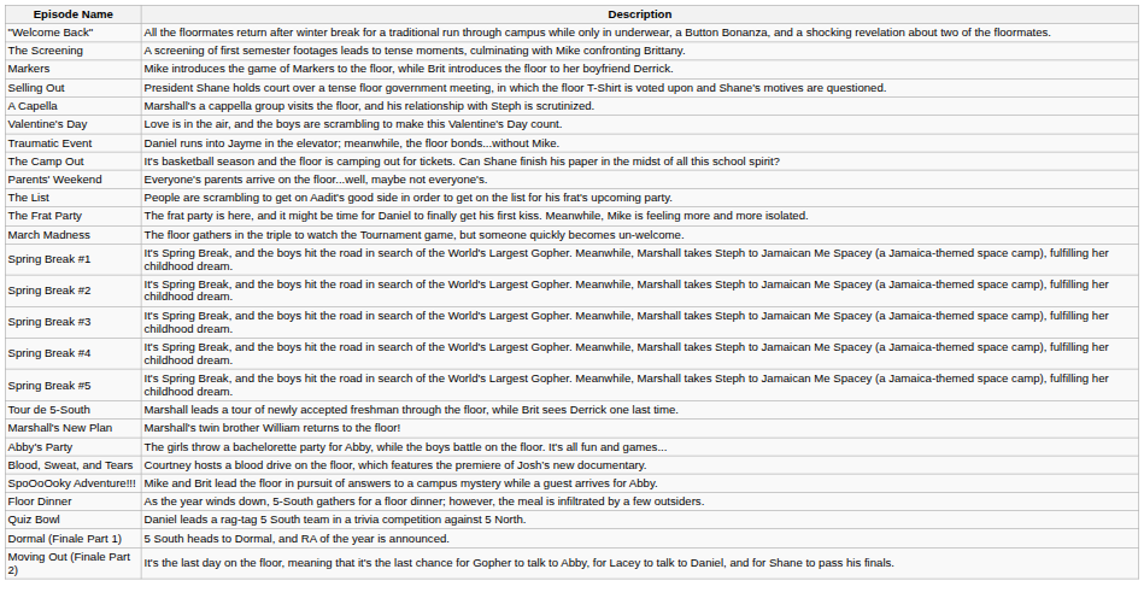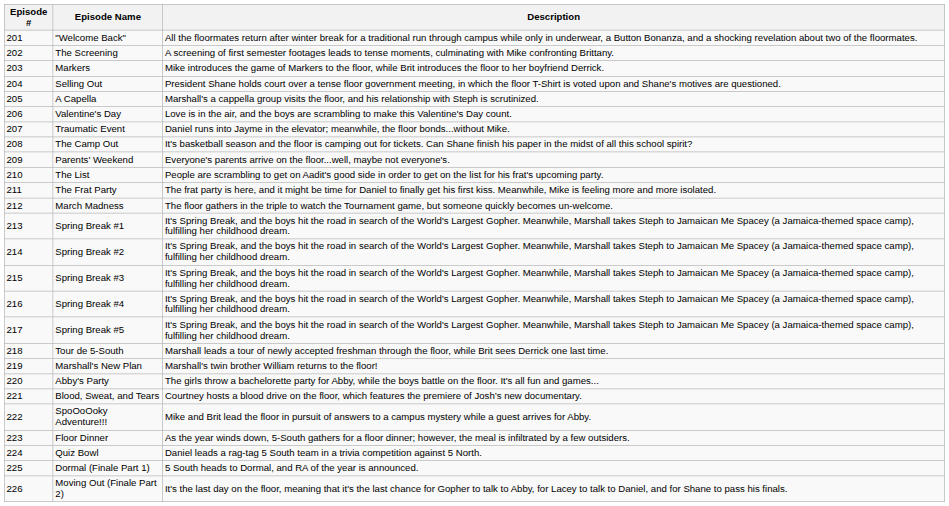 <table class="wikitable" border="1">
 <tr>
+<th>Episode #</th>
 <th>Episode Name</th>
 <th>Description</th>
 </tr>
 <tr>
+<td>201</td>
 <td>"Welcome Back"</td>
 <td>All the floormates return after winter break for a traditional run through campus while only in underwear, a Button Bonanza, and a shocking revelation about two of the floormates.</td>
 </tr>
 <tr>
+<td>202</td>
 <td>The Screening</td>
 <td>A screening of first semester footages leads to tense moments, culminating with Mike confronting Brittany.</td>
 </tr>
 <tr>
+<td>203</td>
 <td>Markers</td>
 <td>Mike introduces the game of Markers to the floor, while Brit introduces the floor to her boyfriend Derrick.</td>
 </tr>
 <tr>
+<td>204</td>
 <td>Selling Out</td>
 <td>President Shane holds court over a tense floor government meeting, in which the floor T-Shirt is voted upon and Shane's motives are questioned.</td>
 </tr>
 <tr>
+<td>205</td>
 <td>A Capella</td>
 <td>Marshall's a cappella group visits the floor, and his relationship with Steph is scrutinized.</td>
 </tr>
 <tr>
+<td>206</td>
 <td>Valentine's Day</td>
 <td>Love is in the air, and the boys are scrambling to make this Valentine's Day count.</td>
 </tr>
 <tr>
+<td>207</td>
 <td>Traumatic Event</td>
 <td>Daniel runs into Jayme in the elevator; meanwhile, the floor bonds...without Mike.</td>
 </tr>
 <tr>
+<td>208</td>
 <td>The Camp Out</td>
 <td>It's basketball season and the floor is camping out for tickets. Can Shane finish his paper in the midst of all this school spirit?</td>
 </tr>
 <tr>
+<td>209</td>
 <td>Parents' Weekend</td>
 <td>Everyone's parents arrive on the floor...well, maybe not everyone's.</td>
 </tr>
 <tr>
+<td>210</td>
 <td>The List</td>
 <td>People are scrambling to get on Aadit's good side in order to get on the list for his frat's upcoming party.</td>
 </tr>
 <tr>
+<td>211</td>
 <td>The Frat Party</td>
 <td>The frat party is here, and it might be time for Daniel to finally get his first kiss. Meanwhile, Mike is feeling more and more isolated.</td>
 </tr>
 <tr>
+<td>212</td>
 <td>March Madness</td>
 <td>The floor gathers in the triple to watch the Tournament game, but someone quickly becomes un-welcome.</td>
 </tr>
 <tr>
+<td>213</td>
 <td>Spring Break #1</td>
 <td>It's Spring Break, and the boys hit the road in search of the World's Largest Gopher. Meanwhile, Marshall takes Steph to Jamaican Me Spacey (a Jamaica-themed space camp), fulfilling her childhood dream.</td>
 </tr>
 <tr>
+<td>214</td>
 <td>Spring Break #2</td>
 <td>It's Spring Break, and the boys hit the road in search of the World's Largest Gopher. Meanwhile, Marshall takes Steph to Jamaican Me Spacey (a Jamaica-themed space camp), fulfilling her childhood dream.</td>
 </tr>
 <tr>
+<td>215</td>
 <td>Spring Break #3</td>
 <td>It's Spring Break, and the boys hit the road in search of the World's Largest Gopher. Meanwhile, Marshall takes Steph to Jamaican Me Spacey (a Jamaica-themed space camp), fulfilling her childhood dream.</td>
 </tr>
 <tr>
+<td>216</td>
 <td>Spring Break #4</td>
 <td>It's Spring Break, and the boys hit the road in search of the World's Largest Gopher. Meanwhile, Marshall takes Steph to Jamaican Me Spacey (a Jamaica-themed space camp), fulfilling her childhood dream.</td>
 </tr>
 <tr>
+<td>217</td>
 <td>Spring Break #5</td>
 <td>It's Spring Break, and the boys hit the road in search of the World's Largest Gopher. Meanwhile, Marshall takes Steph to Jamaican Me Spacey (a Jamaica-themed space camp), fulfilling her childhood dream.</td>
 </tr>
 <tr>
+<td>218</td>
 <td>Tour de 5-South</td>
 <td>Marshall leads a tour of newly accepted freshman through the floor, while Brit sees Derrick one last time.</td>
 </tr>
 <tr>
+<td>219</td>
 <td>Marshall's New Plan</td>
 <td>Marshall's twin brother William returns to the floor!</td>
 </tr>
 <tr>
+<td>220</td>
 <td>Abby's Party</td>
 <td>The girls throw a bachelorette party for Abby, while the boys battle on the floor. It's all fun and games...</td>
 </tr>
 <tr>
+<td>221</td>
 <td>Blood, Sweat, and Tears</td>
 <td>Courtney hosts a blood drive on the floor, which features the premiere of Josh’s new documentary.</td>
 </tr>
 <tr>
+<td>222</td>
 <td>SpoOoOoky Adventure!!!</td>
 <td>Mike and Brit lead the floor in pursuit of answers to a campus mystery while a guest arrives for Abby.</td>
 </tr>
 <tr>
+<td>223</td>
 <td>Floor Dinner</td>
 <td>As the year winds down, 5-South gathers for a floor dinner; however, the meal is infiltrated by a few outsiders.</td>
 </tr>
 <tr>
+<td>224</td>
 <td>Quiz Bowl</td>
 <td>Daniel leads a rag-tag 5 South team in a trivia competition against 5 North.</td>
 </tr>
 <tr>
+<td>225</td>
 <td>Dormal (Finale Part 1)</td>
 <td>5 South heads to Dormal, and RA of the year is announced.</td>
 </tr>
 <tr>
+<td>226</td>
 <td>Moving Out (Finale Part 2)</td>
 <td>It's the last day on the floor, meaning that it's the last chance for Gopher to talk to Abby, for Lacey to talk to Daniel, and for Shane to pass his finals.</td>
 </tr>
 </table>
